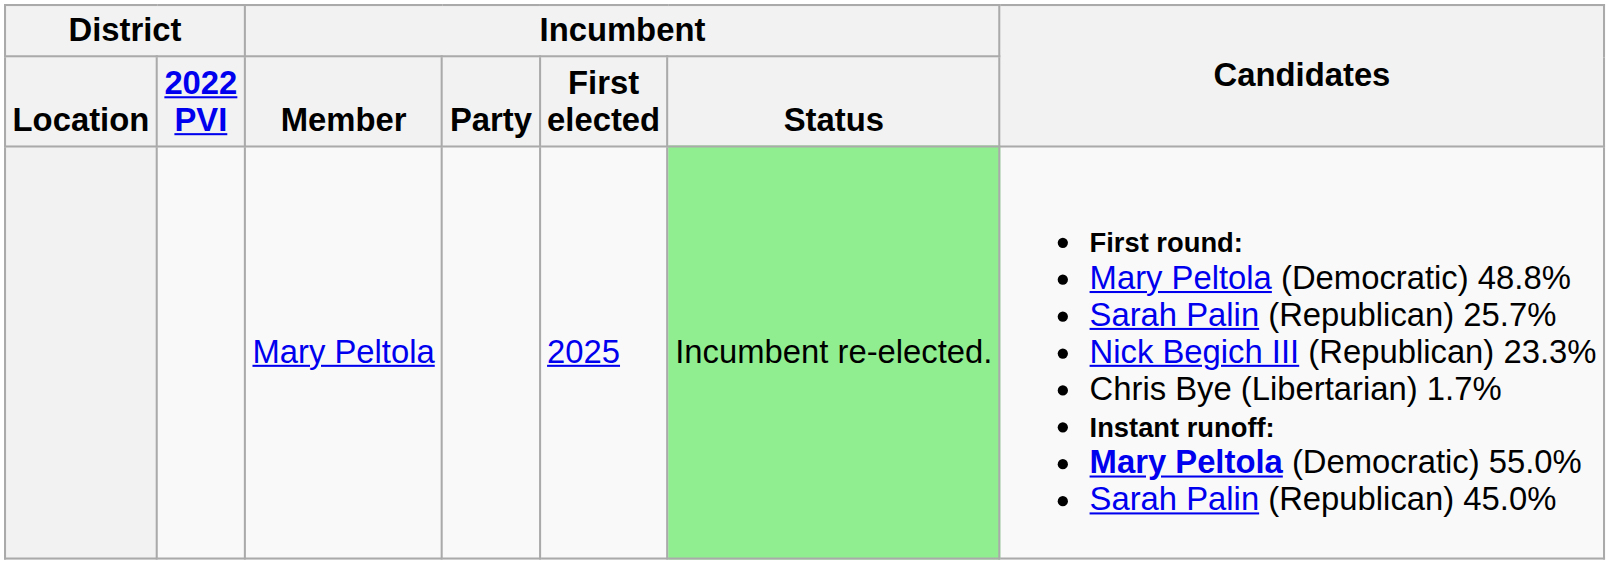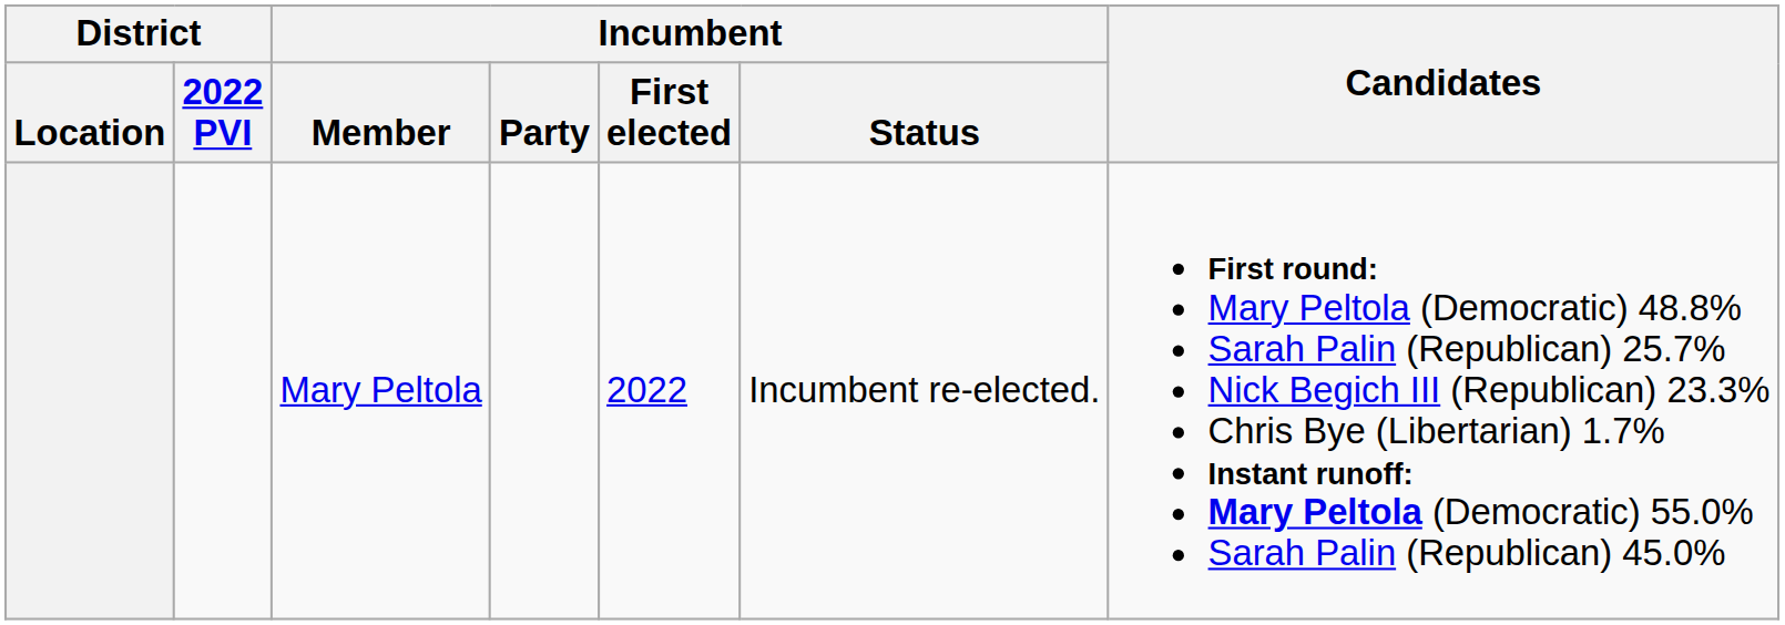 <table class="wikitable sortable">
 <tr>
 <th colspan=2>District</th>
 <th colspan=4>Incumbent</th>
 <th rowspan=2 class="unsortable">Candidates</th>
 </tr>
 <tr valign=bottom>
 <th>Location</th>
 <th><a href='#'>2022<br>PVI</a></th>
 <th>Member</th>
 <th>Party</th>
 <th>First<br>elected</th>
 <th>Status</th>
 </tr>
 <tr>
 <th></th>
 <td></td>
 <td><a href='#'>Mary Peltola</a></td>
 <td></td>
-<td><a href='#'>2025 </a></td>
-<td style="background: lightgreen;">Incumbent re-elected.</td>
+<td><a href='#'>2022 </a></td>
+<td>Incumbent re-elected.</td>
 <td nowrap><br><ul><li><small><strong>First round:</strong></small></li><li><a href='#'>Mary Peltola</a> (Democratic) 48.8%</li><li><a href='#'>Sarah Palin</a> (Republican) 25.7%</li><li><a href='#'>Nick Begich III</a> (Republican) 23.3%</li><li>Chris Bye (Libertarian) 1.7%</li><li><small><strong>Instant runoff:</strong></small></li><li> <strong><a href='#'>Mary Peltola</a></strong> (Democratic) 55.0%</li><li><a href='#'>Sarah Palin</a> (Republican) 45.0%</li></ul></td>
 </tr>
 </table>
